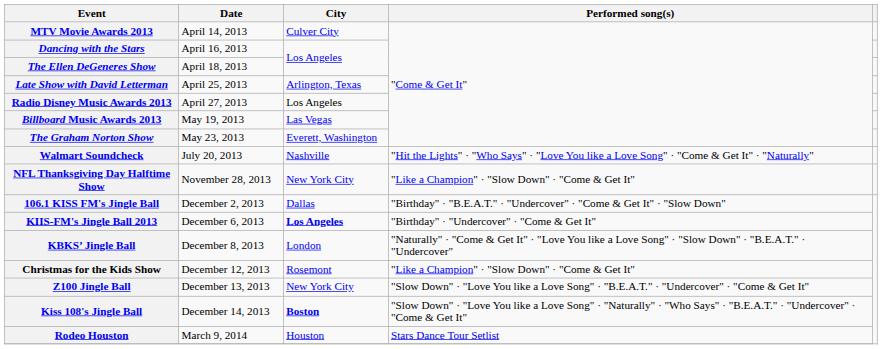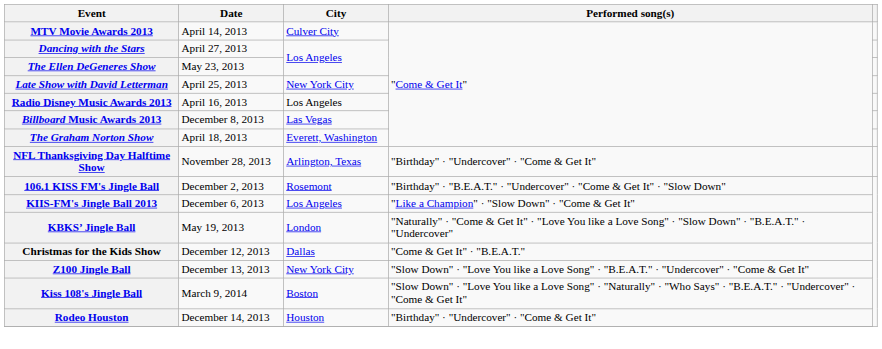 <table class="wikitable sortable plainrowheaders">
 <tr>
 <th style="width:20%;">Event</th>
 <th style="width:12%;">Date</th>
 <th style="width:12%;">City</th>
 <th>Performed song(s)</th>
 <th scope="col" class=""></th>
 </tr>
 <tr>
 <th scope="row"><a href='#'>MTV Movie Awards 2013</a></th>
 <td>April 14, 2013</td>
 <td><a href='#'>Culver City</a></td>
 <td rowspan="7">"<a href='#'>Come & Get It</a>"</td>
 <td style="text-align:center;"></td>
 </tr>
 <tr>
 <th scope="row"><em><a href='#'>Dancing with the Stars</a></em></th>
-<td>April 16, 2013</td>
+<td>April 27, 2013</td>
 <td rowspan="2"><a href='#'>Los Angeles</a></td>
 <td style="text-align:center;"></td>
 </tr>
 <tr>
 <th scope="row"><em><a href='#'>The Ellen DeGeneres Show</a></em></th>
-<td>April 18, 2013</td>
+<td>May 23, 2013</td>
 <td style="text-align:center;"></td>
 </tr>
 <tr>
 <th scope="row"><em><a href='#'>Late Show with David Letterman</a></em></th>
 <td>April 25, 2013</td>
-<td><a href='#'>Arlington, Texas</a></td>
+<td><a href='#'>New York City</a></td>
 <td style="text-align:center;"></td>
 </tr>
 <tr>
 <th scope="row"><a href='#'>Radio Disney Music Awards 2013</a></th>
-<td>April 27, 2013</td>
+<td>April 16, 2013</td>
 <td>Los Angeles</td>
 <td style="text-align:center;"></td>
 </tr>
 <tr>
 <th scope="row"><a href='#'><em>Billboard</em> Music Awards 2013</a></th>
-<td>May 19, 2013</td>
+<td>December 8, 2013</td>
 <td><a href='#'>Las Vegas</a></td>
 <td style="text-align:center;"></td>
 </tr>
 <tr>
 <th scope="row"><em><a href='#'>The Graham Norton Show</a></em></th>
-<td>May 23, 2013</td>
+<td>April 18, 2013</td>
 <td><a href='#'>Everett, Washington</a></td>
-<td style="text-align:center;"></td>
-</tr>
-<tr>
-<th scope="row"><a href='#'>Walmart Soundcheck</a></th>
-<td>July 20, 2013</td>
-<td><a href='#'>Nashville</a></td>
-<td>"<a href='#'>Hit the Lights</a>" · "<a href='#'>Who Says</a>" · "<a href='#'>Love You like a Love Song</a>" · "Come & Get It" · "<a href='#'>Naturally</a>"</td>
 <td style="text-align:center;"></td>
 </tr>
 <tr>
 <th scope="row"><a href='#'>NFL Thanksgiving Day Halftime Show</a></th>
 <td>November 28, 2013</td>
-<td><a href='#'>New York City</a></td>
-<td>"<a href='#'>Like a Champion</a>" · "Slow Down" · "Come & Get It"</td>
+<td><a href='#'>Arlington, Texas</a></td>
+<td>"Birthday" · "Undercover" · "Come & Get It"</td>
 <td style="text-align:center;"></td>
 </tr>
 <tr>
 <th scope="row"><a href='#'>106.1 KISS FM's Jingle Ball</a></th>
 <td>December 2, 2013</td>
-<td><a href='#'>Dallas</a></td>
+<td><a href='#'>Rosemont</a></td>
 <td>"Birthday" · "B.E.A.T." · "Undercover" · "Come & Get It" · "Slow Down"</td>
 </tr>
 <tr>
 <th scope="row"><a href='#'>KIIS-FM's Jingle Ball 2013</a></th>
 <td>December 6, 2013</td>
-<td><strong><a href='#'>Los Angeles</a></strong></td>
-<td>"Birthday" · "Undercover" · "Come & Get It"</td>
+<td><a href='#'>Los Angeles</a></td>
+<td>"<a href='#'>Like a Champion</a>" · "Slow Down" · "Come & Get It"</td>
 </tr>
 <tr>
 <th scope="row"><a href='#'>KBKS’ Jingle Ball</a></th>
-<td>December 8, 2013</td>
+<td>May 19, 2013</td>
 <td><a href='#'>London</a></td>
 <td>"Naturally" · "Come & Get It" · "Love You like a Love Song" · "Slow Down" · "B.E.A.T." · "Undercover"</td>
 </tr>
 <tr>
 <th scope="row">Christmas for the Kids Show</th>
 <td>December 12, 2013</td>
-<td><a href='#'>Rosemont</a></td>
-<td>"<a href='#'>Like a Champion</a>" · "Slow Down" · "Come & Get It"</td>
+<td><a href='#'>Dallas</a></td>
+<td>"Come & Get It" · "B.E.A.T."</td>
 </tr>
 <tr>
 <th scope="row"><a href='#'>Z100 Jingle Ball</a></th>
 <td>December 13, 2013</td>
 <td><a href='#'>New York City</a></td>
 <td>"Slow Down" · "Love You like a Love Song" · "B.E.A.T." · "Undercover" · "Come & Get It"</td>
 </tr>
 <tr>
 <th scope="row"><a href='#'>Kiss 108's Jingle Ball</a></th>
-<td>December 14, 2013</td>
-<td><strong><a href='#'>Boston</a></strong></td>
+<td>March 9, 2014</td>
+<td><a href='#'>Boston</a></td>
 <td>"Slow Down" · "Love You like a Love Song" · "Naturally" · "Who Says" · "B.E.A.T." · "Undercover" · "Come & Get It"</td>
 </tr>
 <tr>
 <th scope="row"><a href='#'>Rodeo Houston</a></th>
-<td>March 9, 2014</td>
+<td>December 14, 2013</td>
 <td><a href='#'>Houston</a></td>
-<td><a href='#'>Stars Dance Tour Setlist</a></td>
+<td>"Birthday" · "Undercover" · "Come & Get It"</td>
 </tr>
 <tr>
 </tr>
 </table>
